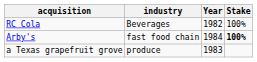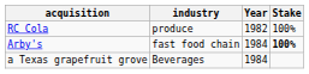 <table class="wikitable">
 <tr>
 <th>acquisition</th>
 <th>industry</th>
 <th>Year</th>
 <th>Stake</th>
 </tr>
 <tr>
 <td><a href='#'>RC Cola</a></td>
-<td>Beverages</td>
+<td>produce</td>
 <td>1982</td>
 <td>100%</td>
 </tr>
 <tr>
 <td><a href='#'>Arby's</a></td>
 <td>fast food chain</td>
 <td>1984</td>
 <td><strong>100%</strong></td>
 </tr>
 <tr>
 <td>a Texas grapefruit grove</td>
-<td>produce</td>
-<td>1983</td>
+<td>Beverages</td>
+<td>1984</td>
 <td></td>
 </tr>
 </table>
